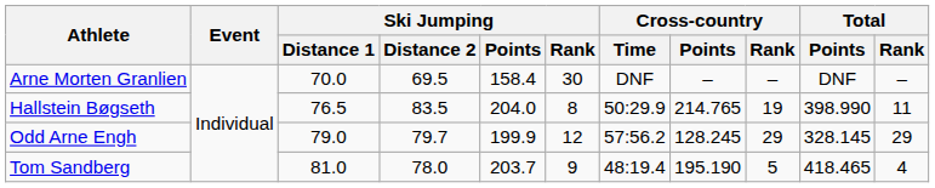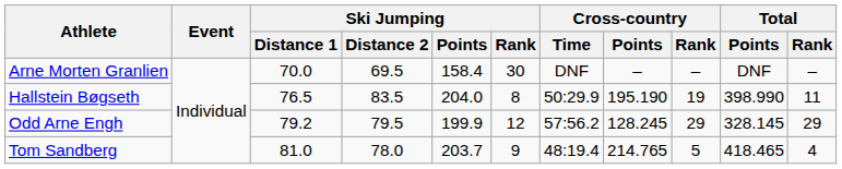 <table class="wikitable" style="font-size:90%">
 <tr>
 <th rowspan="2">Athlete</th>
 <th rowspan="2">Event</th>
 <th colspan="4">Ski Jumping</th>
 <th colspan="3">Cross-country</th>
 <th colspan="2">Total</th>
 </tr>
 <tr>
 <th>Distance 1</th>
 <th>Distance 2</th>
 <th>Points</th>
 <th>Rank</th>
 <th>Time</th>
 <th>Points</th>
 <th>Rank</th>
 <th>Points</th>
 <th>Rank</th>
 </tr>
 <tr>
 <td><a href='#'>Arne Morten Granlien</a></td>
 <td rowspan="4">Individual</td>
 <td align="center">70.0</td>
 <td align="center">69.5</td>
 <td align="center">158.4</td>
 <td align="center">30</td>
 <td align="center">DNF</td>
 <td align="center">–</td>
 <td align="center">–</td>
 <td align="center">DNF</td>
 <td align="center">–</td>
 </tr>
 <tr>
 <td><a href='#'>Hallstein Bøgseth</a></td>
 <td align="center">76.5</td>
 <td align="center">83.5</td>
 <td align="center">204.0</td>
 <td align="center">8</td>
 <td align="center">50:29.9</td>
-<td align="center">214.765</td>
+<td align="center">195.190</td>
 <td align="center">19</td>
 <td align="center">398.990</td>
 <td align="center">11</td>
 </tr>
 <tr>
 <td><a href='#'>Odd Arne Engh</a></td>
-<td align="center">79.0</td>
-<td align="center">79.7</td>
+<td align="center">79.2</td>
+<td align="center">79.5</td>
 <td align="center">199.9</td>
 <td align="center">12</td>
 <td align="center">57:56.2</td>
 <td align="center">128.245</td>
 <td align="center">29</td>
 <td align="center">328.145</td>
 <td align="center">29</td>
 </tr>
 <tr>
 <td><a href='#'>Tom Sandberg</a></td>
 <td align="center">81.0</td>
 <td align="center">78.0</td>
 <td align="center">203.7</td>
 <td align="center">9</td>
 <td align="center">48:19.4</td>
-<td align="center">195.190</td>
+<td align="center">214.765</td>
 <td align="center">5</td>
 <td align="center">418.465</td>
 <td align="center">4</td>
 </tr>
 </table>
